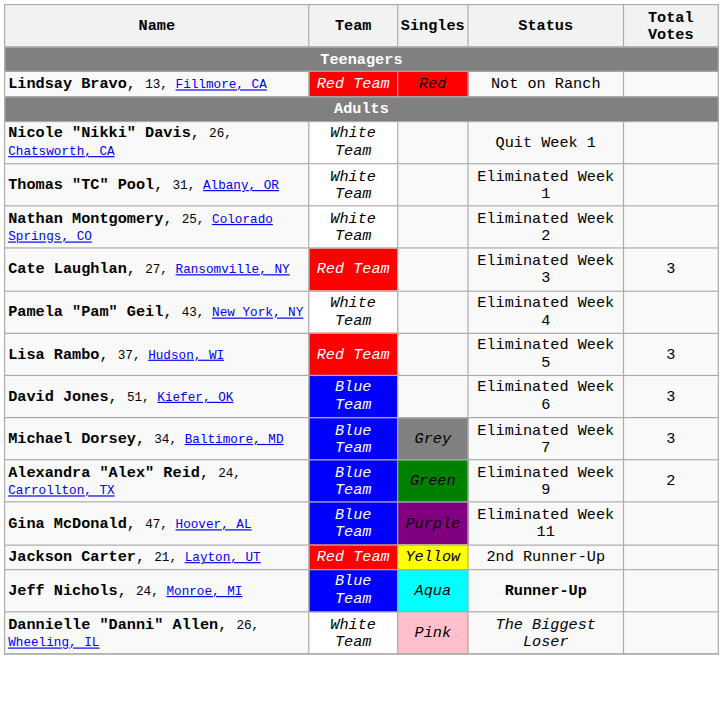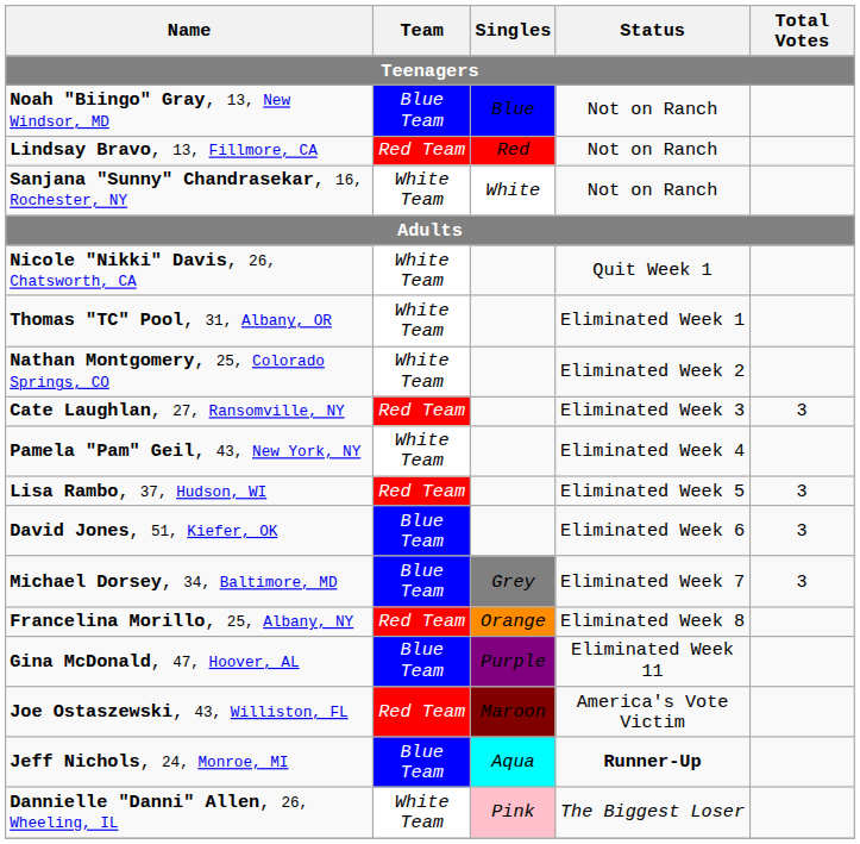 <table class="wikitable sortable" style="text-align:center" align="center">
 <tr>
 <th>Name</th>
 <th>Team</th>
 <th>Singles</th>
 <th>Status</th>
 <th>Total Votes</th>
 </tr>
 <tr>
 <th colspan="5" style="background:gray; color:white;">Teenagers</th>
 </tr>
 <tr>
+<td align="left"><strong>Noah "Biingo" Gray</strong>, <small>13, <a href='#'>New Windsor, MD</a></small></td>
+<td style="background:blue;color:white;"><em>Blue Team</em></td>
+<td style="background:blue;"><span><em>Blue</em></span></td>
+<td>Not on Ranch</td>
+<td></td>
+</tr>
+<tr>
 <td align="left"><strong>Lindsay Bravo</strong>, <small>13, <a href='#'>Fillmore, CA</a></small></td>
 <td style="background:red;color:white;"><em>Red Team</em></td>
 <td style="background:red;"><span><em>Red</em></span></td>
+<td>Not on Ranch</td>
+<td></td>
+</tr>
+<tr>
+<td align="left"><strong>Sanjana "Sunny" Chandrasekar</strong>, <small>16, <a href='#'>Rochester, NY</a></small></td>
+<td style="background:white;color:black;"><em>White Team</em></td>
+<td style="background:white;"><span><em>White</em></span></td>
 <td>Not on Ranch</td>
 <td></td>
 </tr>
 <tr>
 <th colspan="5" style="background:gray; color:white;">Adults</th>
 </tr>
 <tr>
 <td align="left"><strong>Nicole "Nikki" Davis</strong>, <small>26, <a href='#'>Chatsworth, CA</a></small></td>
 <td style="background:white;color:black;"><em>White Team</em></td>
 <td></td>
 <td>Quit Week 1</td>
 <td></td>
 </tr>
 <tr>
 <td align="left"><strong>Thomas "TC" Pool</strong>, <small>31, <a href='#'>Albany, OR</a></small></td>
 <td style="background:white;color:black;"><em>White Team</em></td>
 <td></td>
 <td>Eliminated Week 1</td>
 <td></td>
 </tr>
 <tr>
 <td align="left"><strong>Nathan Montgomery</strong>, <small>25, <a href='#'>Colorado Springs, CO</a></small></td>
 <td style="background:white;color:black;"><em>White Team</em></td>
 <td></td>
 <td>Eliminated Week 2</td>
 <td></td>
 </tr>
 <tr>
 <td align="left"><strong>Cate Laughlan</strong>, <small>27, <a href='#'>Ransomville, NY</a></small></td>
 <td style="background:red;color:white;"><em>Red Team</em></td>
 <td></td>
 <td>Eliminated Week 3</td>
 <td>3</td>
 </tr>
 <tr>
 <td align="left"><strong>Pamela "Pam" Geil</strong>, <small>43, <a href='#'>New York, NY</a></small></td>
 <td style="background:white;color:black;"><em>White Team</em></td>
 <td></td>
 <td>Eliminated Week 4</td>
 <td></td>
 </tr>
 <tr>
 <td align="left"><strong>Lisa Rambo</strong>, <small>37, <a href='#'>Hudson, WI</a></small></td>
 <td style="background:red;color:white;"><em>Red Team</em></td>
 <td></td>
 <td>Eliminated Week 5</td>
 <td>3</td>
 </tr>
 <tr>
 <td align="left"><strong>David Jones</strong>, <small>51, <a href='#'>Kiefer, OK</a></small></td>
 <td style="background:blue;color:white;"><em>Blue Team</em></td>
 <td></td>
 <td>Eliminated Week 6</td>
 <td>3</td>
 </tr>
 <tr>
 <td align="left"><strong>Michael Dorsey</strong>, <small>34, <a href='#'>Baltimore, MD</a></small></td>
 <td style="background:blue;color:white;"><em>Blue Team</em></td>
 <td style="background:grey;color:black;"><em>Grey</em></td>
 <td>Eliminated Week 7</td>
 <td>3</td>
 </tr>
 <tr>
-<td align="left"><strong>Alexandra "Alex" Reid</strong>, <small>24, <a href='#'>Carrollton, TX</a></small></td>
-<td style="background:blue;color:white;"><em>Blue Team</em></td>
-<td style="background:green;"><span><em>Green</em></span></td>
-<td>Eliminated Week 9</td>
-<td>2</td>
+<td align="left"><strong>Francelina Morillo</strong>, <small>25, <a href='#'>Albany, NY</a></small></td>
+<td style="background:red;color:white;"><em>Red Team</em></td>
+<td style="background:darkorange;color:black;"><em>Orange</em></td>
+<td>Eliminated Week 8</td>
+<td></td>
 </tr>
 <tr>
 <td align="left"><strong>Gina McDonald</strong>, <small>47, <a href='#'>Hoover, AL</a></small></td>
 <td style="background:blue;color:white;"><em>Blue Team</em></td>
 <td style="background:purple;"><span><em>Purple</em></span></td>
 <td>Eliminated Week 11</td>
 <td></td>
 </tr>
 <tr>
-<td align="left"><strong>Jackson Carter</strong>, <small>21, <a href='#'>Layton, UT</a></small></td>
+<td align="left"><strong>Joe Ostaszewski</strong>, <small>43, <a href='#'>Williston, FL</a></small></td>
 <td style="background:red;color:white;"><em>Red Team</em></td>
-<td style="background:yellow;color:black;"><em>Yellow</em></td>
-<td>2nd Runner-Up</td>
+<td style="background:maroon;"><span><em>Maroon</em></span></td>
+<td>America's Vote Victim</td>
 <td></td>
 </tr>
 <tr>
 <td align="left"><strong>Jeff Nichols</strong>, <small>24, <a href='#'>Monroe, MI</a></small></td>
 <td style="background:blue;color:white;"><em>Blue Team</em></td>
 <td style="background:cyan;color:black;"><em>Aqua</em></td>
 <td><strong>Runner-Up</strong></td>
 <td></td>
 </tr>
 <tr>
 <td align="left"><strong>Dannielle "Danni" Allen</strong>, <small>26, <a href='#'>Wheeling, IL</a></small></td>
 <td style="background:white;color:black;"><em>White Team</em></td>
 <td style="background:pink;"><span><em>Pink</em></span></td>
 <td><em>The Biggest Loser</em></td>
 <td></td>
 </tr>
 <tr>
 </tr>
 </table>
